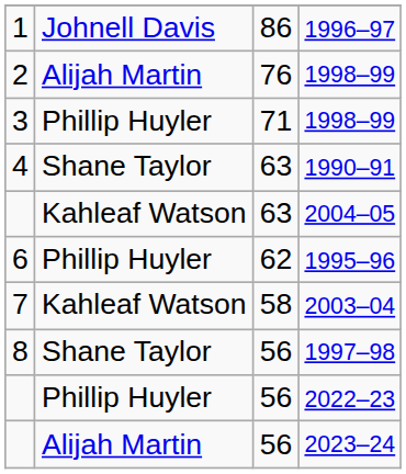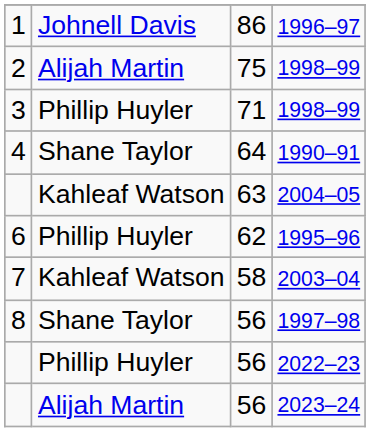 <table class="wikitable">
 <tr>
 </tr>
 <tr>
 <td>1</td>
 <td><a href='#'>Johnell Davis</a></td>
 <td>86</td>
 <td style="font-size:80%;"><a href='#'>1996–97</a></td>
 </tr>
 <tr>
 <td>2</td>
 <td><a href='#'>Alijah Martin</a></td>
-<td>76</td>
+<td>75</td>
 <td style="font-size:80%;"><a href='#'>1998–99</a></td>
 </tr>
 <tr>
 <td>3</td>
 <td>Phillip Huyler</td>
 <td>71</td>
 <td style="font-size:80%;"><a href='#'>1998–99</a></td>
 </tr>
 <tr>
 <td>4</td>
 <td>Shane Taylor</td>
-<td>63</td>
+<td>64</td>
 <td style="font-size:80%;"><a href='#'>1990–91</a></td>
 </tr>
 <tr>
 <td></td>
 <td>Kahleaf Watson</td>
 <td>63</td>
 <td style="font-size:80%;"><a href='#'>2004–05</a></td>
 </tr>
 <tr>
 <td>6</td>
 <td>Phillip Huyler</td>
 <td>62</td>
 <td style="font-size:80%;"><a href='#'>1995–96</a></td>
 </tr>
 <tr>
 <td>7</td>
 <td>Kahleaf Watson</td>
 <td>58</td>
 <td style="font-size:80%;"><a href='#'>2003–04</a></td>
 </tr>
 <tr>
 <td>8</td>
 <td>Shane Taylor</td>
 <td>56</td>
 <td style="font-size:80%;"><a href='#'>1997–98</a></td>
 </tr>
 <tr>
 <td></td>
 <td>Phillip Huyler</td>
 <td>56</td>
 <td style="font-size:80%;"><a href='#'>2022–23</a></td>
 </tr>
 <tr>
 <td></td>
 <td><a href='#'>Alijah Martin</a></td>
 <td>56</td>
 <td style="font-size:80%;"><a href='#'>2023–24</a></td>
 </tr>
 </table>
